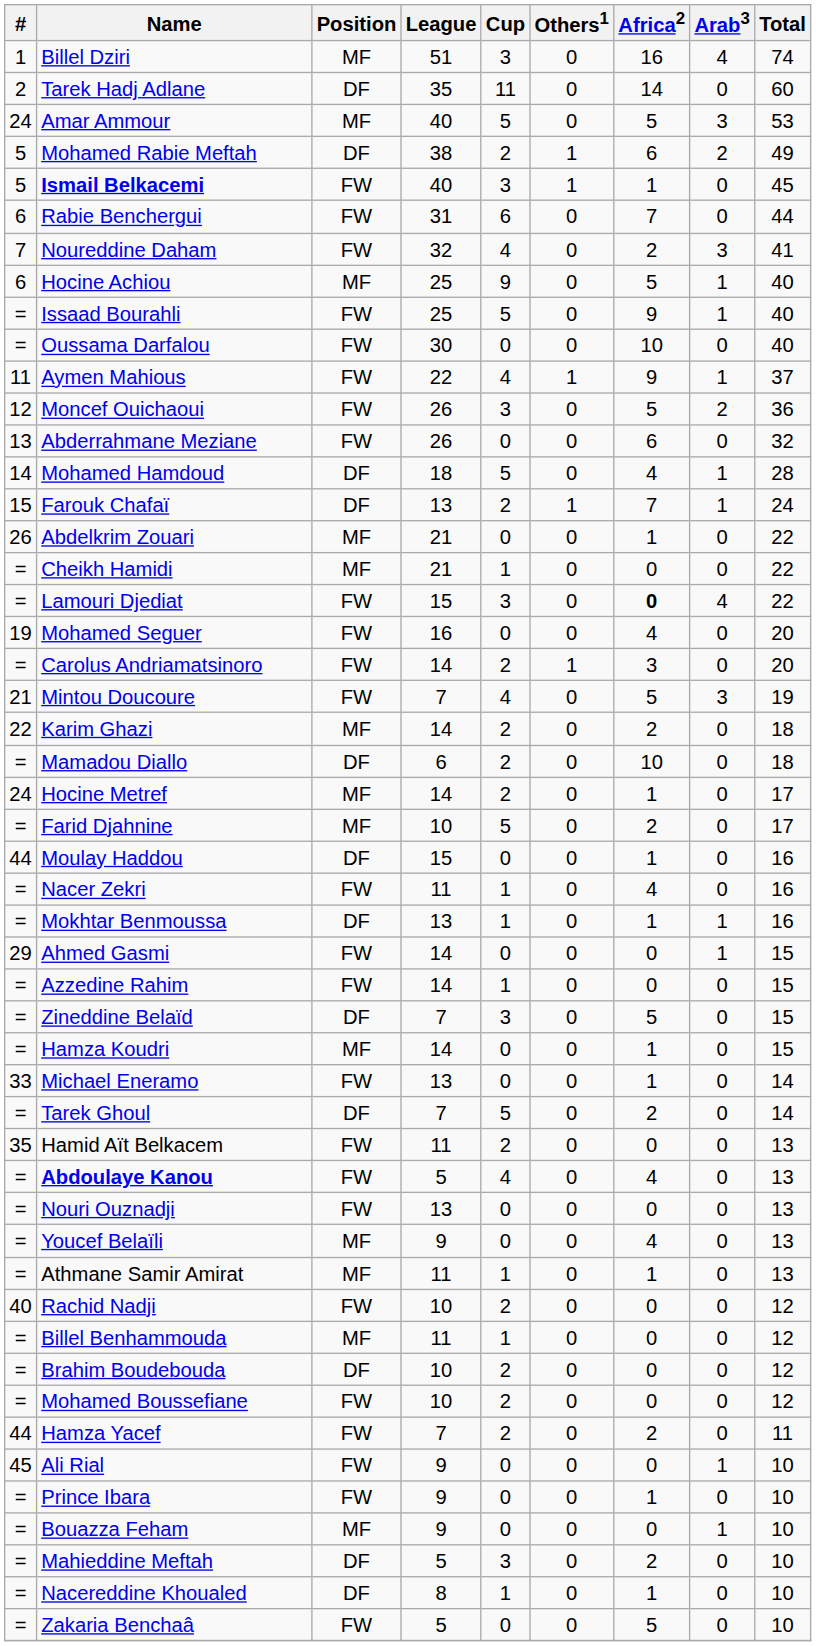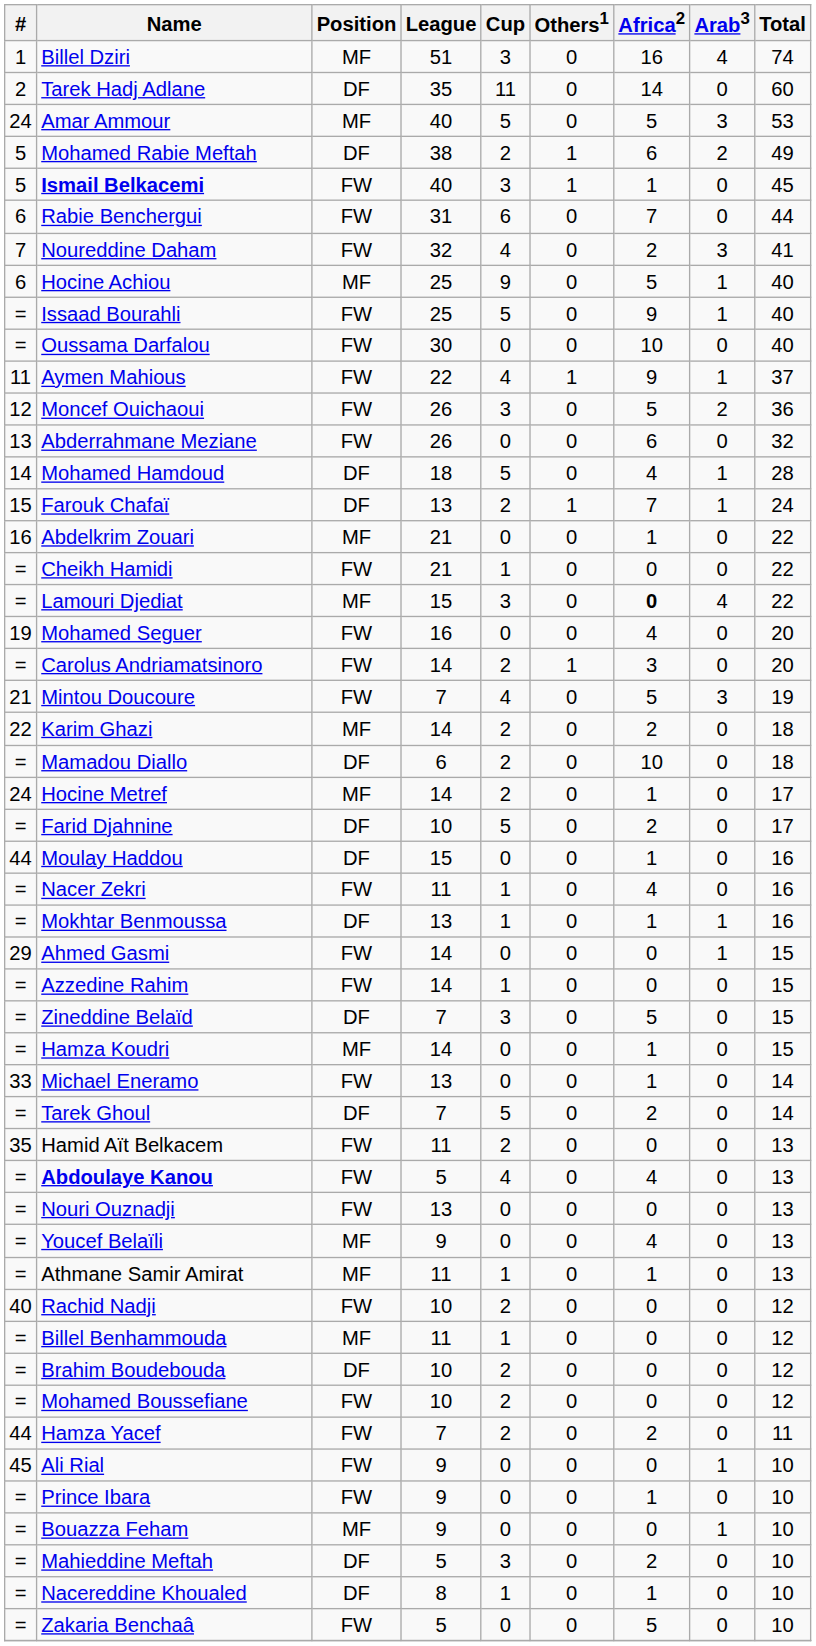 <table class="wikitable plainrowheaders sortable" style="text-align:center;font-size:95%">
 <tr>
 <th width=10>#</th>
 <th width=200>Name</th>
 <th width=10>Position</th>
 <th width=10>League</th>
 <th width=10>Cup</th>
 <th width=10>Others<sup>1</sup><br></th>
 <th width=10><a href='#'>Africa</a><sup>2</sup><br></th>
 <th width=10><a href='#'>Arab</a><sup>3</sup><br></th>
 <th width=10>Total</th>
 </tr>
 <tr>
 <td>1</td>
 <td align="left"> <a href='#'>Billel Dziri</a></td>
 <td>MF</td>
 <td>51</td>
 <td>3</td>
 <td>0</td>
 <td>16</td>
 <td>4</td>
 <td>74</td>
 </tr>
 <tr>
 <td>2</td>
 <td align="left"> <a href='#'>Tarek Hadj Adlane</a></td>
 <td>DF</td>
 <td>35</td>
 <td>11</td>
 <td>0</td>
 <td>14</td>
 <td>0</td>
 <td>60</td>
 </tr>
 <tr>
 <td>24</td>
 <td align="left"> <a href='#'>Amar Ammour</a></td>
 <td>MF</td>
 <td>40</td>
 <td>5</td>
 <td>0</td>
 <td>5</td>
 <td>3</td>
 <td>53</td>
 </tr>
 <tr>
 <td>5</td>
 <td align="left"> <a href='#'>Mohamed Rabie Meftah</a></td>
 <td>DF</td>
 <td>38</td>
 <td>2</td>
 <td>1</td>
 <td>6</td>
 <td>2</td>
 <td>49</td>
 </tr>
 <tr>
 <td>5</td>
 <td align="left"> <strong><a href='#'>Ismail Belkacemi</a></strong></td>
 <td>FW</td>
 <td>40</td>
 <td>3</td>
 <td>1</td>
 <td>1</td>
 <td>0</td>
 <td>45</td>
 </tr>
 <tr>
 <td>6</td>
 <td align="left"> <a href='#'>Rabie Benchergui</a></td>
 <td>FW</td>
 <td>31</td>
 <td>6</td>
 <td>0</td>
 <td>7</td>
 <td>0</td>
 <td>44</td>
 </tr>
 <tr>
 <td>7</td>
 <td align="left"> <a href='#'>Noureddine Daham</a></td>
 <td>FW</td>
 <td>32</td>
 <td>4</td>
 <td>0</td>
 <td>2</td>
 <td>3</td>
 <td>41</td>
 </tr>
 <tr>
 <td>6</td>
 <td align="left"> <a href='#'>Hocine Achiou</a></td>
 <td>MF</td>
 <td>25</td>
 <td>9</td>
 <td>0</td>
 <td>5</td>
 <td>1</td>
 <td>40</td>
 </tr>
 <tr>
 <td>=</td>
 <td align="left"> <a href='#'>Issaad Bourahli</a></td>
 <td>FW</td>
 <td>25</td>
 <td>5</td>
 <td>0</td>
 <td>9</td>
 <td>1</td>
 <td>40</td>
 </tr>
 <tr>
 <td>=</td>
 <td align="left"> <a href='#'>Oussama Darfalou</a></td>
 <td>FW</td>
 <td>30</td>
 <td>0</td>
 <td>0</td>
 <td>10</td>
 <td>0</td>
 <td>40</td>
 </tr>
 <tr>
 <td>11</td>
 <td align="left"> <a href='#'>Aymen Mahious</a></td>
 <td>FW</td>
 <td>22</td>
 <td>4</td>
 <td>1</td>
 <td>9</td>
 <td>1</td>
 <td>37</td>
 </tr>
 <tr>
 <td>12</td>
 <td align="left"> <a href='#'>Moncef Ouichaoui</a></td>
 <td>FW</td>
 <td>26</td>
 <td>3</td>
 <td>0</td>
 <td>5</td>
 <td>2</td>
 <td>36</td>
 </tr>
 <tr>
 <td>13</td>
 <td align="left"> <a href='#'>Abderrahmane Meziane</a></td>
 <td>FW</td>
 <td>26</td>
 <td>0</td>
 <td>0</td>
 <td>6</td>
 <td>0</td>
 <td>32</td>
 </tr>
 <tr>
 <td>14</td>
 <td align="left"> <a href='#'>Mohamed Hamdoud</a></td>
 <td>DF</td>
 <td>18</td>
 <td>5</td>
 <td>0</td>
 <td>4</td>
 <td>1</td>
 <td>28</td>
 </tr>
 <tr>
 <td>15</td>
 <td align="left"> <a href='#'>Farouk Chafaï</a></td>
 <td>DF</td>
 <td>13</td>
 <td>2</td>
 <td>1</td>
 <td>7</td>
 <td>1</td>
 <td>24</td>
 </tr>
 <tr>
-<td>26</td>
+<td>16</td>
 <td align="left"> <a href='#'>Abdelkrim Zouari</a></td>
 <td>MF</td>
 <td>21</td>
 <td>0</td>
 <td>0</td>
 <td>1</td>
 <td>0</td>
 <td>22</td>
 </tr>
 <tr>
 <td>=</td>
 <td align="left"> <a href='#'>Cheikh Hamidi</a></td>
-<td>MF</td>
+<td>FW</td>
 <td>21</td>
 <td>1</td>
 <td>0</td>
 <td>0</td>
 <td>0</td>
 <td>22</td>
 </tr>
 <tr>
 <td>=</td>
 <td align="left"> <a href='#'>Lamouri Djediat</a></td>
-<td>FW</td>
+<td>MF</td>
 <td>15</td>
 <td>3</td>
 <td>0</td>
 <td><strong>0</strong></td>
 <td>4</td>
 <td>22</td>
 </tr>
 <tr>
 <td>19</td>
 <td align="left"> <a href='#'>Mohamed Seguer</a></td>
 <td>FW</td>
 <td>16</td>
 <td>0</td>
 <td>0</td>
 <td>4</td>
 <td>0</td>
 <td>20</td>
 </tr>
 <tr>
 <td>=</td>
 <td align="left"> <a href='#'>Carolus Andriamatsinoro</a></td>
 <td>FW</td>
 <td>14</td>
 <td>2</td>
 <td>1</td>
 <td>3</td>
 <td>0</td>
 <td>20</td>
 </tr>
 <tr>
 <td>21</td>
 <td align="left"> <a href='#'>Mintou Doucoure</a></td>
 <td>FW</td>
 <td>7</td>
 <td>4</td>
 <td>0</td>
 <td>5</td>
 <td>3</td>
 <td>19</td>
 </tr>
 <tr>
 <td>22</td>
 <td align="left"> <a href='#'>Karim Ghazi</a></td>
 <td>MF</td>
 <td>14</td>
 <td>2</td>
 <td>0</td>
 <td>2</td>
 <td>0</td>
 <td>18</td>
 </tr>
 <tr>
 <td>=</td>
 <td align="left"> <a href='#'>Mamadou Diallo</a></td>
 <td>DF</td>
 <td>6</td>
 <td>2</td>
 <td>0</td>
 <td>10</td>
 <td>0</td>
 <td>18</td>
 </tr>
 <tr>
 <td>24</td>
 <td align="left"> <a href='#'>Hocine Metref</a></td>
 <td>MF</td>
 <td>14</td>
 <td>2</td>
 <td>0</td>
 <td>1</td>
 <td>0</td>
 <td>17</td>
 </tr>
 <tr>
 <td>=</td>
 <td align="left"> <a href='#'>Farid Djahnine</a></td>
-<td>MF</td>
+<td>DF</td>
 <td>10</td>
 <td>5</td>
 <td>0</td>
 <td>2</td>
 <td>0</td>
 <td>17</td>
 </tr>
 <tr>
 <td>44</td>
 <td align="left"> <a href='#'>Moulay Haddou</a></td>
 <td>DF</td>
 <td>15</td>
 <td>0</td>
 <td>0</td>
 <td>1</td>
 <td>0</td>
 <td>16</td>
 </tr>
 <tr>
 <td>=</td>
 <td align="left"> <a href='#'>Nacer Zekri</a></td>
 <td>FW</td>
 <td>11</td>
 <td>1</td>
 <td>0</td>
 <td>4</td>
 <td>0</td>
 <td>16</td>
 </tr>
 <tr>
 <td>=</td>
 <td align="left"> <a href='#'>Mokhtar Benmoussa</a></td>
 <td>DF</td>
 <td>13</td>
 <td>1</td>
 <td>0</td>
 <td>1</td>
 <td>1</td>
 <td>16</td>
 </tr>
 <tr>
 <td>29</td>
 <td align="left"> <a href='#'>Ahmed Gasmi</a></td>
 <td>FW</td>
 <td>14</td>
 <td>0</td>
 <td>0</td>
 <td>0</td>
 <td>1</td>
 <td>15</td>
 </tr>
 <tr>
 <td>=</td>
 <td align="left"> <a href='#'>Azzedine Rahim</a></td>
 <td>FW</td>
 <td>14</td>
 <td>1</td>
 <td>0</td>
 <td>0</td>
 <td>0</td>
 <td>15</td>
 </tr>
 <tr>
 <td>=</td>
 <td align="left"> <a href='#'>Zineddine Belaïd</a></td>
 <td>DF</td>
 <td>7</td>
 <td>3</td>
 <td>0</td>
 <td>5</td>
 <td>0</td>
 <td>15</td>
 </tr>
 <tr>
 <td>=</td>
 <td align="left"> <a href='#'>Hamza Koudri</a></td>
 <td>MF</td>
 <td>14</td>
 <td>0</td>
 <td>0</td>
 <td>1</td>
 <td>0</td>
 <td>15</td>
 </tr>
 <tr>
 <td>33</td>
 <td align="left"> <a href='#'>Michael Eneramo</a></td>
 <td>FW</td>
 <td>13</td>
 <td>0</td>
 <td>0</td>
 <td>1</td>
 <td>0</td>
 <td>14</td>
 </tr>
 <tr>
 <td>=</td>
 <td align="left"> <a href='#'>Tarek Ghoul</a></td>
 <td>DF</td>
 <td>7</td>
 <td>5</td>
 <td>0</td>
 <td>2</td>
 <td>0</td>
 <td>14</td>
 </tr>
 <tr>
 <td>35</td>
 <td align="left"> Hamid Aït Belkacem</td>
 <td>FW</td>
 <td>11</td>
 <td>2</td>
 <td>0</td>
 <td>0</td>
 <td>0</td>
 <td>13</td>
 </tr>
 <tr>
 <td>=</td>
 <td align="left"> <strong><a href='#'>Abdoulaye Kanou</a></strong></td>
 <td>FW</td>
 <td>5</td>
 <td>4</td>
 <td>0</td>
 <td>4</td>
 <td>0</td>
 <td>13</td>
 </tr>
 <tr>
 <td>=</td>
 <td align="left"> <a href='#'>Nouri Ouznadji</a></td>
 <td>FW</td>
 <td>13</td>
 <td>0</td>
 <td>0</td>
 <td>0</td>
 <td>0</td>
 <td>13</td>
 </tr>
 <tr>
 <td>=</td>
 <td align="left"> <a href='#'>Youcef Belaïli</a></td>
 <td>MF</td>
 <td>9</td>
 <td>0</td>
 <td>0</td>
 <td>4</td>
 <td>0</td>
 <td>13</td>
 </tr>
 <tr>
 <td>=</td>
 <td align="left"> Athmane Samir Amirat</td>
 <td>MF</td>
 <td>11</td>
 <td>1</td>
 <td>0</td>
 <td>1</td>
 <td>0</td>
 <td>13</td>
 </tr>
 <tr>
 <td>40</td>
 <td align="left"> <a href='#'>Rachid Nadji</a></td>
 <td>FW</td>
 <td>10</td>
 <td>2</td>
 <td>0</td>
 <td>0</td>
 <td>0</td>
 <td>12</td>
 </tr>
 <tr>
 <td>=</td>
 <td align="left"> <a href='#'>Billel Benhammouda</a></td>
 <td>MF</td>
 <td>11</td>
 <td>1</td>
 <td>0</td>
 <td>0</td>
 <td>0</td>
 <td>12</td>
 </tr>
 <tr>
 <td>=</td>
 <td align="left"> <a href='#'>Brahim Boudebouda</a></td>
 <td>DF</td>
 <td>10</td>
 <td>2</td>
 <td>0</td>
 <td>0</td>
 <td>0</td>
 <td>12</td>
 </tr>
 <tr>
 <td>=</td>
 <td align="left"> <a href='#'>Mohamed Boussefiane</a></td>
 <td>FW</td>
 <td>10</td>
 <td>2</td>
 <td>0</td>
 <td>0</td>
 <td>0</td>
 <td>12</td>
 </tr>
 <tr>
 <td>44</td>
 <td align="left"> <a href='#'>Hamza Yacef</a></td>
 <td>FW</td>
 <td>7</td>
 <td>2</td>
 <td>0</td>
 <td>2</td>
 <td>0</td>
 <td>11</td>
 </tr>
 <tr>
 <td>45</td>
 <td align="left"> <a href='#'>Ali Rial</a></td>
 <td>FW</td>
 <td>9</td>
 <td>0</td>
 <td>0</td>
 <td>0</td>
 <td>1</td>
 <td>10</td>
 </tr>
 <tr>
 <td>=</td>
 <td align="left"> <a href='#'>Prince Ibara</a></td>
 <td>FW</td>
 <td>9</td>
 <td>0</td>
 <td>0</td>
 <td>1</td>
 <td>0</td>
 <td>10</td>
 </tr>
 <tr>
 <td>=</td>
 <td align="left"> <a href='#'>Bouazza Feham</a></td>
 <td>MF</td>
 <td>9</td>
 <td>0</td>
 <td>0</td>
 <td>0</td>
 <td>1</td>
 <td>10</td>
 </tr>
 <tr>
 <td>=</td>
 <td align="left"> <a href='#'>Mahieddine Meftah</a></td>
 <td>DF</td>
 <td>5</td>
 <td>3</td>
 <td>0</td>
 <td>2</td>
 <td>0</td>
 <td>10</td>
 </tr>
 <tr>
 <td>=</td>
 <td align="left"> <a href='#'>Nacereddine Khoualed</a></td>
 <td>DF</td>
 <td>8</td>
 <td>1</td>
 <td>0</td>
 <td>1</td>
 <td>0</td>
 <td>10</td>
 </tr>
 <tr>
 <td>=</td>
 <td align="left"> <a href='#'>Zakaria Benchaâ</a></td>
 <td>FW</td>
 <td>5</td>
 <td>0</td>
 <td>0</td>
 <td>5</td>
 <td>0</td>
 <td>10</td>
 </tr>
 <tr>
 </tr>
 </table>
